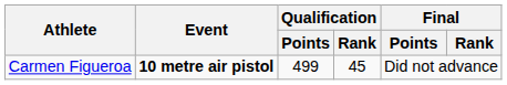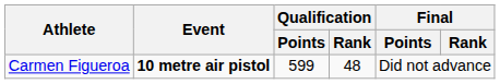 <table class="wikitable" style="font-size:90%; text-align:center">
 <tr>
 <th rowspan="2">Athlete</th>
 <th rowspan="2">Event</th>
 <th colspan="2">Qualification</th>
 <th colspan="2">Final</th>
 </tr>
 <tr>
 <th>Points</th>
 <th>Rank</th>
 <th>Points</th>
 <th>Rank</th>
 </tr>
 <tr>
 <td align="left"><a href='#'>Carmen Figueroa</a></td>
 <td align="left"><strong>10 metre air pistol</strong></td>
-<td>499</td>
-<td>45</td>
+<td>599</td>
+<td>48</td>
 <td colspan="2">Did not advance</td>
 </tr>
 </table>
